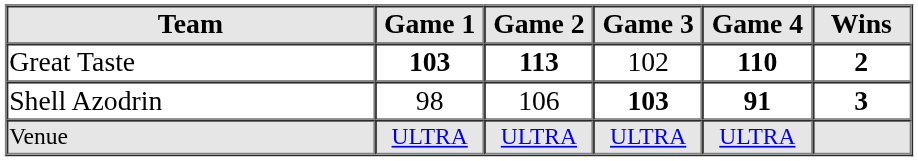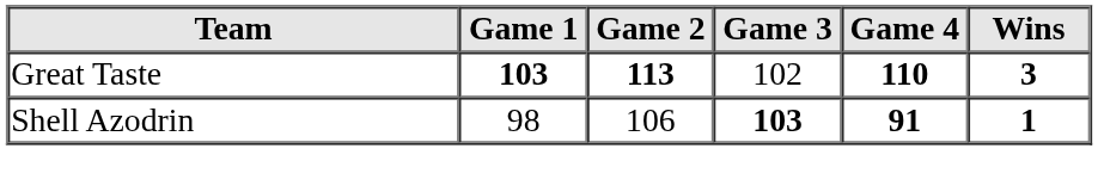 <table border="1" cellspacing="0"  style="width:525px; margin:auto;">
 <tr style="text-align:center; background:#e6e6e6;">
 <th style="text-align:center; width:30%;">Team</th>
 <th width=8%>Game 1</th>
 <th width=8%>Game 2</th>
 <th width=8%>Game 3</th>
 <th width=8%>Game 4</th>
 <th width=8%>Wins</th>
 </tr>
 <tr style="text-align:center;">
 <td align=left>Great Taste</td>
 <td><strong>103</strong></td>
 <td><strong>113</strong></td>
 <td>102</td>
 <td><strong>110</strong></td>
-<td><strong>2</strong></td>
+<td><strong>3</strong></td>
 </tr>
 <tr style="text-align:center;">
 <td align=left>Shell Azodrin</td>
 <td>98</td>
 <td>106</td>
 <td><strong>103</strong></td>
 <td><strong>91</strong></td>
-<td><strong>3</strong></td>
-</tr>
-<tr style="text-align:center; font-size:85%; background:#e6e6e6;">
-<td align=left>Venue</td>
-<td><a href='#'>ULTRA</a></td>
-<td><a href='#'>ULTRA</a></td>
-<td><a href='#'>ULTRA</a></td>
-<td><a href='#'>ULTRA</a></td>
-<td></td>
+<td><strong>1</strong></td>
 </tr>
 </table>
